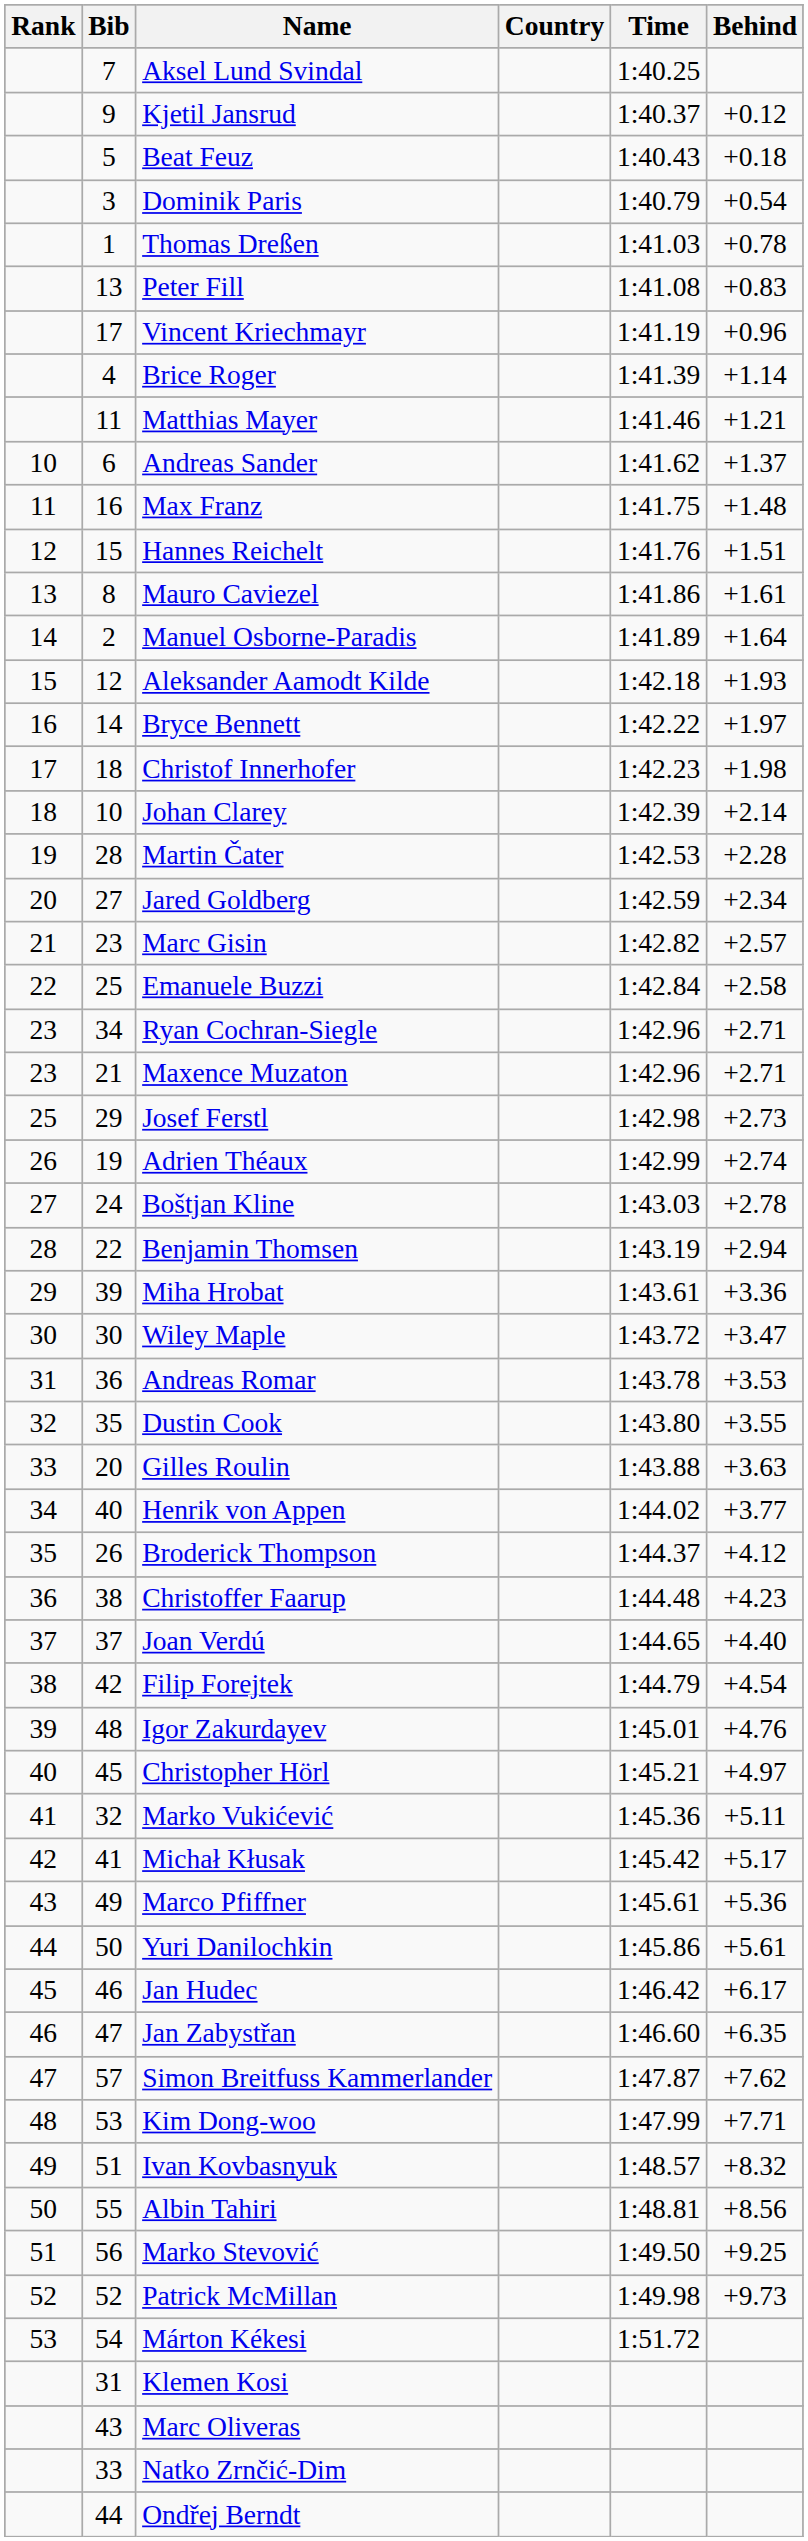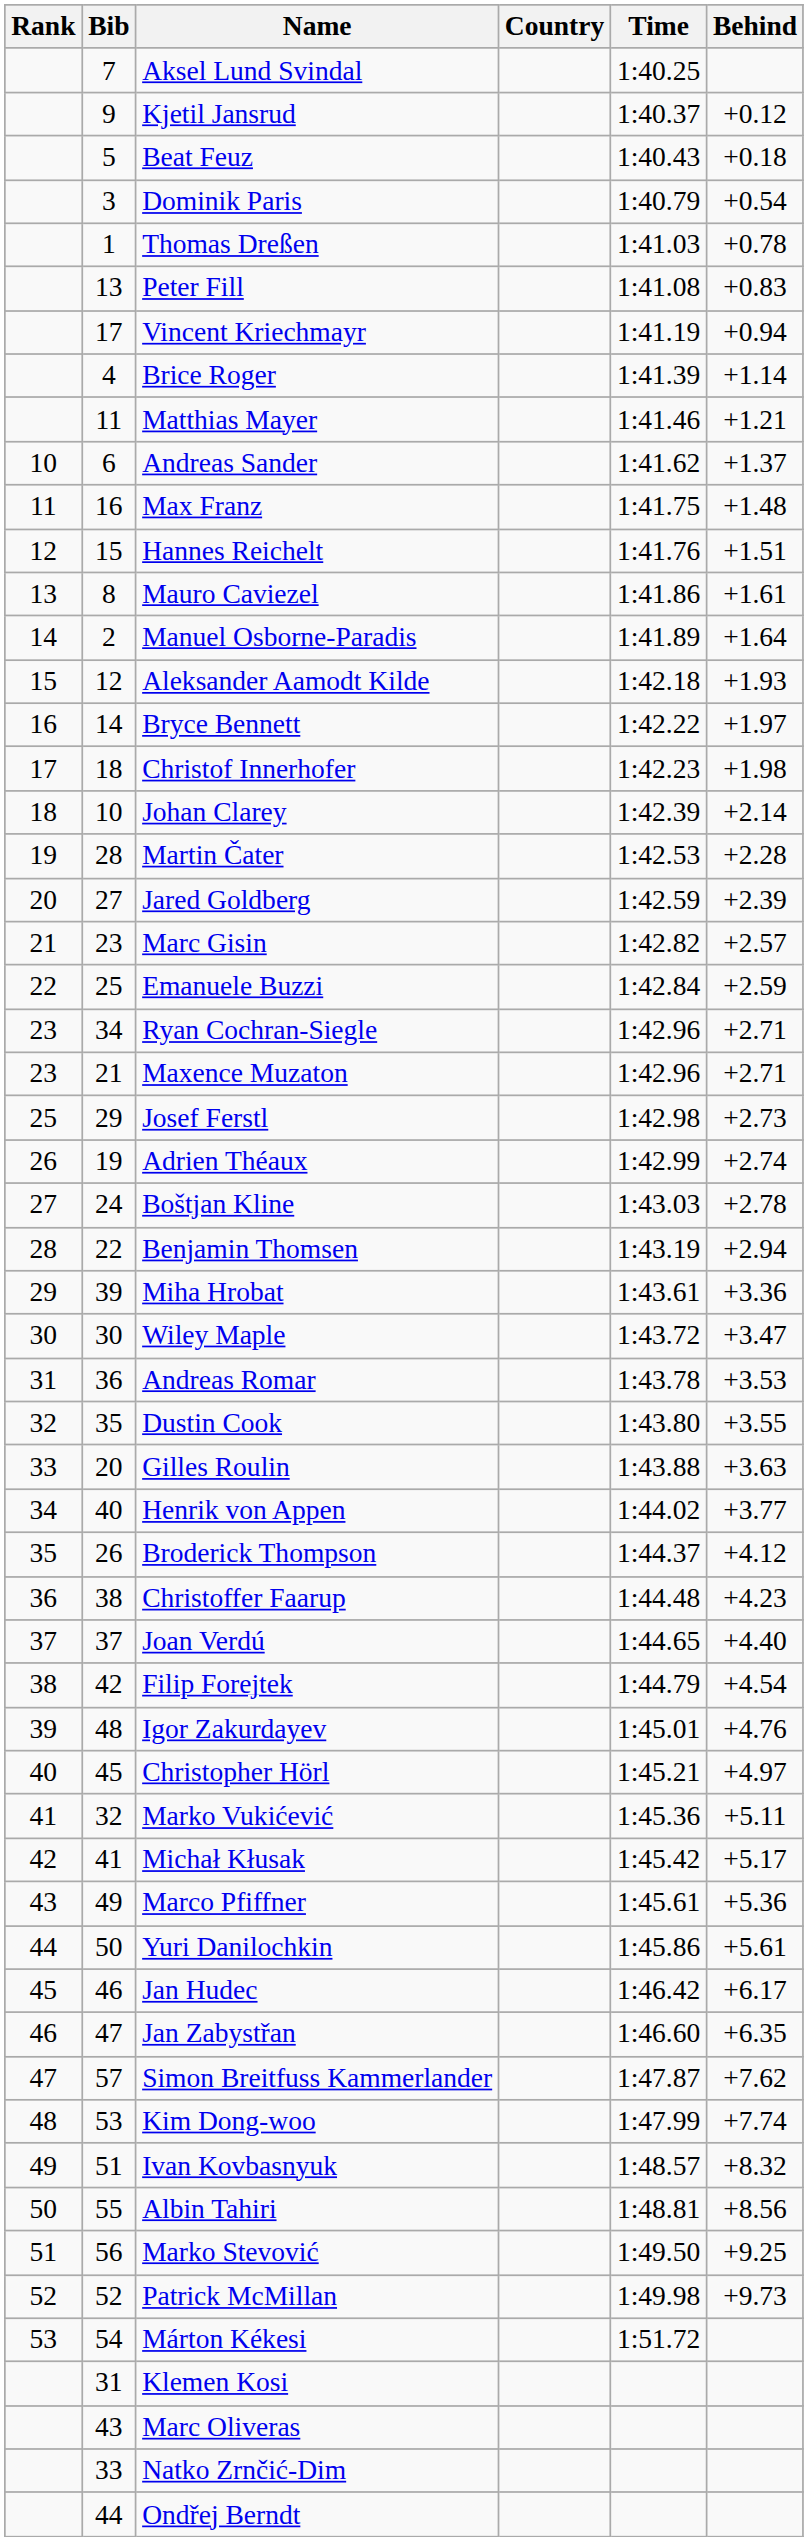 <table class="wikitable sortable" style="text-align:center">
 <tr>
 <th>Rank</th>
 <th>Bib</th>
 <th>Name</th>
 <th>Country</th>
 <th>Time</th>
 <th>Behind</th>
 </tr>
 <tr>
 <td></td>
 <td>7</td>
 <td align=left><a href='#'>Aksel Lund Svindal</a></td>
 <td align=left></td>
 <td>1:40.25</td>
 <td></td>
 </tr>
 <tr>
 <td></td>
 <td>9</td>
 <td align=left><a href='#'>Kjetil Jansrud</a></td>
 <td align=left></td>
 <td>1:40.37</td>
 <td>+0.12</td>
 </tr>
 <tr>
 <td></td>
 <td>5</td>
 <td align=left><a href='#'>Beat Feuz</a></td>
 <td align=left></td>
 <td>1:40.43</td>
 <td>+0.18</td>
 </tr>
 <tr>
 <td></td>
 <td>3</td>
 <td align=left><a href='#'>Dominik Paris</a></td>
 <td align=left></td>
 <td>1:40.79</td>
 <td>+0.54</td>
 </tr>
 <tr>
 <td></td>
 <td>1</td>
 <td align=left><a href='#'>Thomas Dreßen</a></td>
 <td align=left></td>
 <td>1:41.03</td>
 <td>+0.78</td>
 </tr>
 <tr>
 <td></td>
 <td>13</td>
 <td align=left><a href='#'>Peter Fill</a></td>
 <td align=left></td>
 <td>1:41.08</td>
 <td>+0.83</td>
 </tr>
 <tr>
 <td></td>
 <td>17</td>
 <td align=left><a href='#'>Vincent Kriechmayr</a></td>
 <td align=left></td>
 <td>1:41.19</td>
-<td>+0.96</td>
+<td>+0.94</td>
 </tr>
 <tr>
 <td></td>
 <td>4</td>
 <td align=left><a href='#'>Brice Roger</a></td>
 <td align=left></td>
 <td>1:41.39</td>
 <td>+1.14</td>
 </tr>
 <tr>
 <td></td>
 <td>11</td>
 <td align=left><a href='#'>Matthias Mayer</a></td>
 <td align=left></td>
 <td>1:41.46</td>
 <td>+1.21</td>
 </tr>
 <tr>
 <td>10</td>
 <td>6</td>
 <td align=left><a href='#'>Andreas Sander</a></td>
 <td align=left></td>
 <td>1:41.62</td>
 <td>+1.37</td>
 </tr>
 <tr>
 <td>11</td>
 <td>16</td>
 <td align=left><a href='#'>Max Franz</a></td>
 <td align=left></td>
 <td>1:41.75</td>
 <td>+1.48</td>
 </tr>
 <tr>
 <td>12</td>
 <td>15</td>
 <td align=left><a href='#'>Hannes Reichelt</a></td>
 <td align=left></td>
 <td>1:41.76</td>
 <td>+1.51</td>
 </tr>
 <tr>
 <td>13</td>
 <td>8</td>
 <td align=left><a href='#'>Mauro Caviezel</a></td>
 <td align=left></td>
 <td>1:41.86</td>
 <td>+1.61</td>
 </tr>
 <tr>
 <td>14</td>
 <td>2</td>
 <td align=left><a href='#'>Manuel Osborne-Paradis</a></td>
 <td align=left></td>
 <td>1:41.89</td>
 <td>+1.64</td>
 </tr>
 <tr>
 <td>15</td>
 <td>12</td>
 <td align=left><a href='#'>Aleksander Aamodt Kilde</a></td>
 <td align=left></td>
 <td>1:42.18</td>
 <td>+1.93</td>
 </tr>
 <tr>
 <td>16</td>
 <td>14</td>
 <td align=left><a href='#'>Bryce Bennett</a></td>
 <td align=left></td>
 <td>1:42.22</td>
 <td>+1.97</td>
 </tr>
 <tr>
 <td>17</td>
 <td>18</td>
 <td align=left><a href='#'>Christof Innerhofer</a></td>
 <td align=left></td>
 <td>1:42.23</td>
 <td>+1.98</td>
 </tr>
 <tr>
 <td>18</td>
 <td>10</td>
 <td align=left><a href='#'>Johan Clarey</a></td>
 <td align=left></td>
 <td>1:42.39</td>
 <td>+2.14</td>
 </tr>
 <tr>
 <td>19</td>
 <td>28</td>
 <td align=left><a href='#'>Martin Čater</a></td>
 <td align=left></td>
 <td>1:42.53</td>
 <td>+2.28</td>
 </tr>
 <tr>
 <td>20</td>
 <td>27</td>
 <td align=left><a href='#'>Jared Goldberg</a></td>
 <td align=left></td>
 <td>1:42.59</td>
-<td>+2.34</td>
+<td>+2.39</td>
 </tr>
 <tr>
 <td>21</td>
 <td>23</td>
 <td align=left><a href='#'>Marc Gisin</a></td>
 <td align=left></td>
 <td>1:42.82</td>
 <td>+2.57</td>
 </tr>
 <tr>
 <td>22</td>
 <td>25</td>
 <td align=left><a href='#'>Emanuele Buzzi</a></td>
 <td align=left></td>
 <td>1:42.84</td>
-<td>+2.58</td>
+<td>+2.59</td>
 </tr>
 <tr>
 <td>23</td>
 <td>34</td>
 <td align=left><a href='#'>Ryan Cochran-Siegle</a></td>
 <td align=left></td>
 <td>1:42.96</td>
 <td>+2.71</td>
 </tr>
 <tr>
 <td>23</td>
 <td>21</td>
 <td align=left><a href='#'>Maxence Muzaton</a></td>
 <td align=left></td>
 <td>1:42.96</td>
 <td>+2.71</td>
 </tr>
 <tr>
 <td>25</td>
 <td>29</td>
 <td align=left><a href='#'>Josef Ferstl</a></td>
 <td align=left></td>
 <td>1:42.98</td>
 <td>+2.73</td>
 </tr>
 <tr>
 <td>26</td>
 <td>19</td>
 <td align=left><a href='#'>Adrien Théaux</a></td>
 <td align=left></td>
 <td>1:42.99</td>
 <td>+2.74</td>
 </tr>
 <tr>
 <td>27</td>
 <td>24</td>
 <td align=left><a href='#'>Boštjan Kline</a></td>
 <td align=left></td>
 <td>1:43.03</td>
 <td>+2.78</td>
 </tr>
 <tr>
 <td>28</td>
 <td>22</td>
 <td align=left><a href='#'>Benjamin Thomsen</a></td>
 <td align=left></td>
 <td>1:43.19</td>
 <td>+2.94</td>
 </tr>
 <tr>
 <td>29</td>
 <td>39</td>
 <td align=left><a href='#'>Miha Hrobat</a></td>
 <td align=left></td>
 <td>1:43.61</td>
 <td>+3.36</td>
 </tr>
 <tr>
 <td>30</td>
 <td>30</td>
 <td align=left><a href='#'>Wiley Maple</a></td>
 <td align=left></td>
 <td>1:43.72</td>
 <td>+3.47</td>
 </tr>
 <tr>
 <td>31</td>
 <td>36</td>
 <td align=left><a href='#'>Andreas Romar</a></td>
 <td align=left></td>
 <td>1:43.78</td>
 <td>+3.53</td>
 </tr>
 <tr>
 <td>32</td>
 <td>35</td>
 <td align=left><a href='#'>Dustin Cook</a></td>
 <td align=left></td>
 <td>1:43.80</td>
 <td>+3.55</td>
 </tr>
 <tr>
 <td>33</td>
 <td>20</td>
 <td align=left><a href='#'>Gilles Roulin</a></td>
 <td align=left></td>
 <td>1:43.88</td>
 <td>+3.63</td>
 </tr>
 <tr>
 <td>34</td>
 <td>40</td>
 <td align=left><a href='#'>Henrik von Appen</a></td>
 <td align=left></td>
 <td>1:44.02</td>
 <td>+3.77</td>
 </tr>
 <tr>
 <td>35</td>
 <td>26</td>
 <td align=left><a href='#'>Broderick Thompson</a></td>
 <td align=left></td>
 <td>1:44.37</td>
 <td>+4.12</td>
 </tr>
 <tr>
 <td>36</td>
 <td>38</td>
 <td align=left><a href='#'>Christoffer Faarup</a></td>
 <td align=left></td>
 <td>1:44.48</td>
 <td>+4.23</td>
 </tr>
 <tr>
 <td>37</td>
 <td>37</td>
 <td align=left><a href='#'>Joan Verdú</a></td>
 <td align=left></td>
 <td>1:44.65</td>
 <td>+4.40</td>
 </tr>
 <tr>
 <td>38</td>
 <td>42</td>
 <td align=left><a href='#'>Filip Forejtek</a></td>
 <td align=left></td>
 <td>1:44.79</td>
 <td>+4.54</td>
 </tr>
 <tr>
 <td>39</td>
 <td>48</td>
 <td align=left><a href='#'>Igor Zakurdayev</a></td>
 <td align=left></td>
 <td>1:45.01</td>
 <td>+4.76</td>
 </tr>
 <tr>
 <td>40</td>
 <td>45</td>
 <td align=left><a href='#'>Christopher Hörl</a></td>
 <td align=left></td>
 <td>1:45.21</td>
 <td>+4.97</td>
 </tr>
 <tr>
 <td>41</td>
 <td>32</td>
 <td align=left><a href='#'>Marko Vukićević</a></td>
 <td align=left></td>
 <td>1:45.36</td>
 <td>+5.11</td>
 </tr>
 <tr>
 <td>42</td>
 <td>41</td>
 <td align=left><a href='#'>Michał Kłusak</a></td>
 <td align=left></td>
 <td>1:45.42</td>
 <td>+5.17</td>
 </tr>
 <tr>
 <td>43</td>
 <td>49</td>
 <td align=left><a href='#'>Marco Pfiffner</a></td>
 <td align=left></td>
 <td>1:45.61</td>
 <td>+5.36</td>
 </tr>
 <tr>
 <td>44</td>
 <td>50</td>
 <td align=left><a href='#'>Yuri Danilochkin</a></td>
 <td align=left></td>
 <td>1:45.86</td>
 <td>+5.61</td>
 </tr>
 <tr>
 <td>45</td>
 <td>46</td>
 <td align=left><a href='#'>Jan Hudec</a></td>
 <td align=left></td>
 <td>1:46.42</td>
 <td>+6.17</td>
 </tr>
 <tr>
 <td>46</td>
 <td>47</td>
 <td align=left><a href='#'>Jan Zabystřan</a></td>
 <td align=left></td>
 <td>1:46.60</td>
 <td>+6.35</td>
 </tr>
 <tr>
 <td>47</td>
 <td>57</td>
 <td align=left><a href='#'>Simon Breitfuss Kammerlander</a></td>
 <td align=left></td>
 <td>1:47.87</td>
 <td>+7.62</td>
 </tr>
 <tr>
 <td>48</td>
 <td>53</td>
 <td align=left><a href='#'>Kim Dong-woo</a></td>
 <td align=left></td>
 <td>1:47.99</td>
-<td>+7.71</td>
+<td>+7.74</td>
 </tr>
 <tr>
 <td>49</td>
 <td>51</td>
 <td align=left><a href='#'>Ivan Kovbasnyuk</a></td>
 <td align=left></td>
 <td>1:48.57</td>
 <td>+8.32</td>
 </tr>
 <tr>
 <td>50</td>
 <td>55</td>
 <td align=left><a href='#'>Albin Tahiri</a></td>
 <td align=left></td>
 <td>1:48.81</td>
 <td>+8.56</td>
 </tr>
 <tr>
 <td>51</td>
 <td>56</td>
 <td align=left><a href='#'>Marko Stevović</a></td>
 <td align=left></td>
 <td>1:49.50</td>
 <td>+9.25</td>
 </tr>
 <tr>
 <td>52</td>
 <td>52</td>
 <td align=left><a href='#'>Patrick McMillan</a></td>
 <td align=left></td>
 <td>1:49.98</td>
 <td>+9.73</td>
 </tr>
 <tr>
 <td>53</td>
 <td>54</td>
 <td align=left><a href='#'>Márton Kékesi</a></td>
 <td align=left></td>
 <td>1:51.72</td>
 <td></td>
 </tr>
 <tr>
 <td></td>
 <td>31</td>
 <td align=left><a href='#'>Klemen Kosi</a></td>
 <td align=left></td>
 <td></td>
 <td></td>
 </tr>
 <tr>
 <td></td>
 <td>43</td>
 <td align=left><a href='#'>Marc Oliveras</a></td>
 <td align=left></td>
 <td></td>
 <td></td>
 </tr>
 <tr>
 <td></td>
 <td>33</td>
 <td align=left><a href='#'>Natko Zrnčić-Dim</a></td>
 <td align=left></td>
 <td></td>
 <td></td>
 </tr>
 <tr>
 <td></td>
 <td>44</td>
 <td align=left><a href='#'>Ondřej Berndt</a></td>
 <td align=left></td>
 <td></td>
 <td></td>
 </tr>
 </table>
